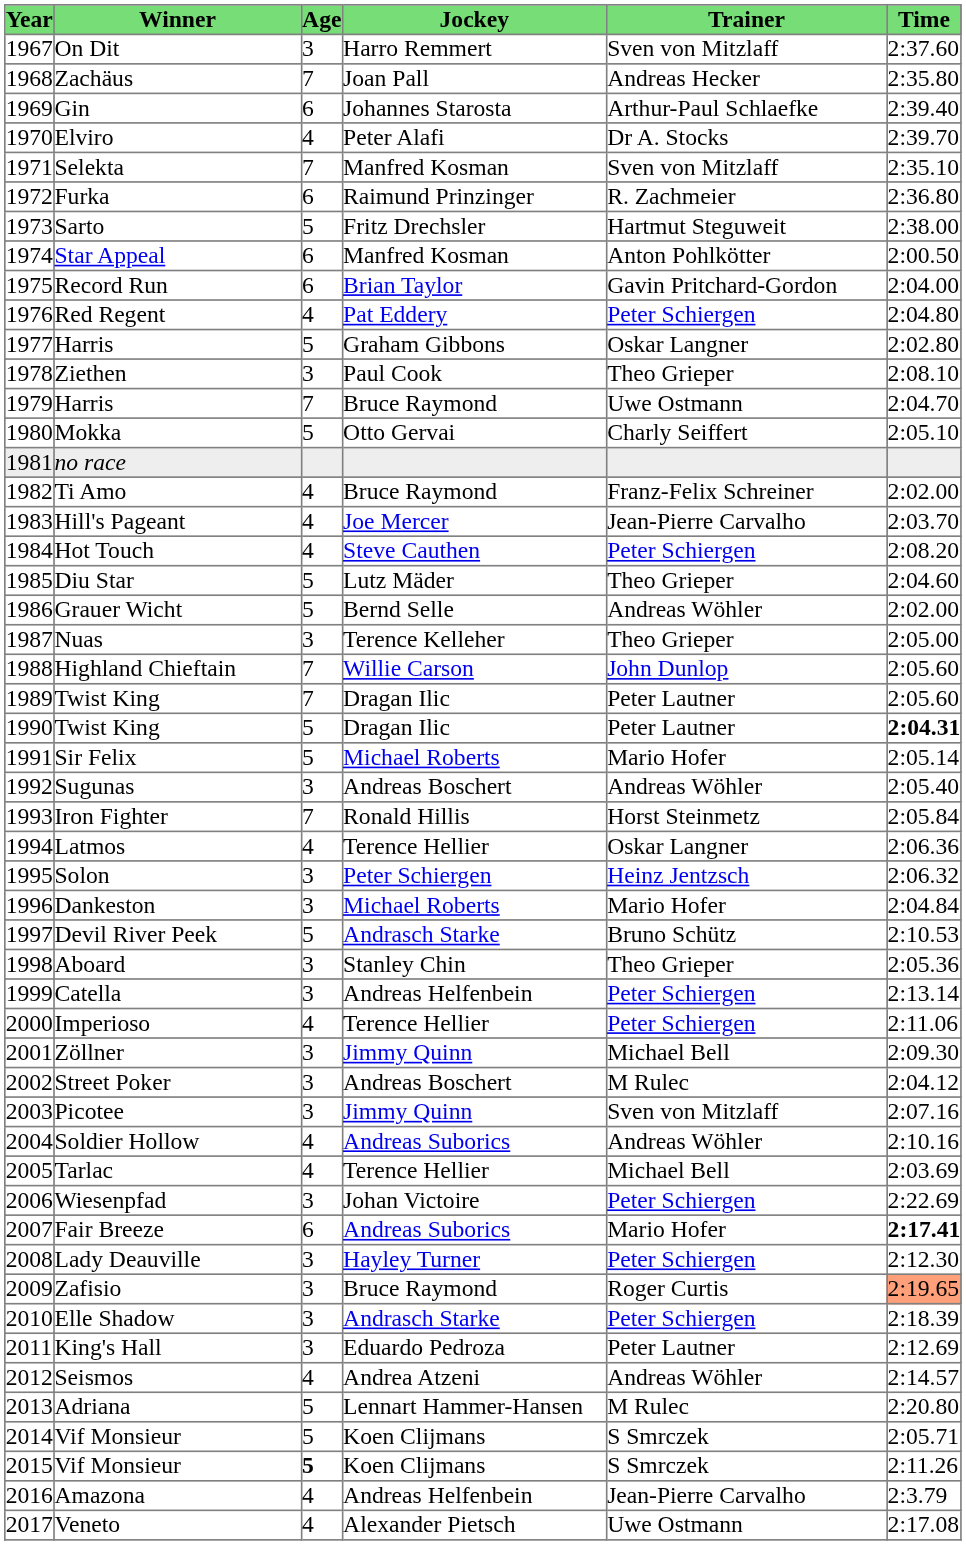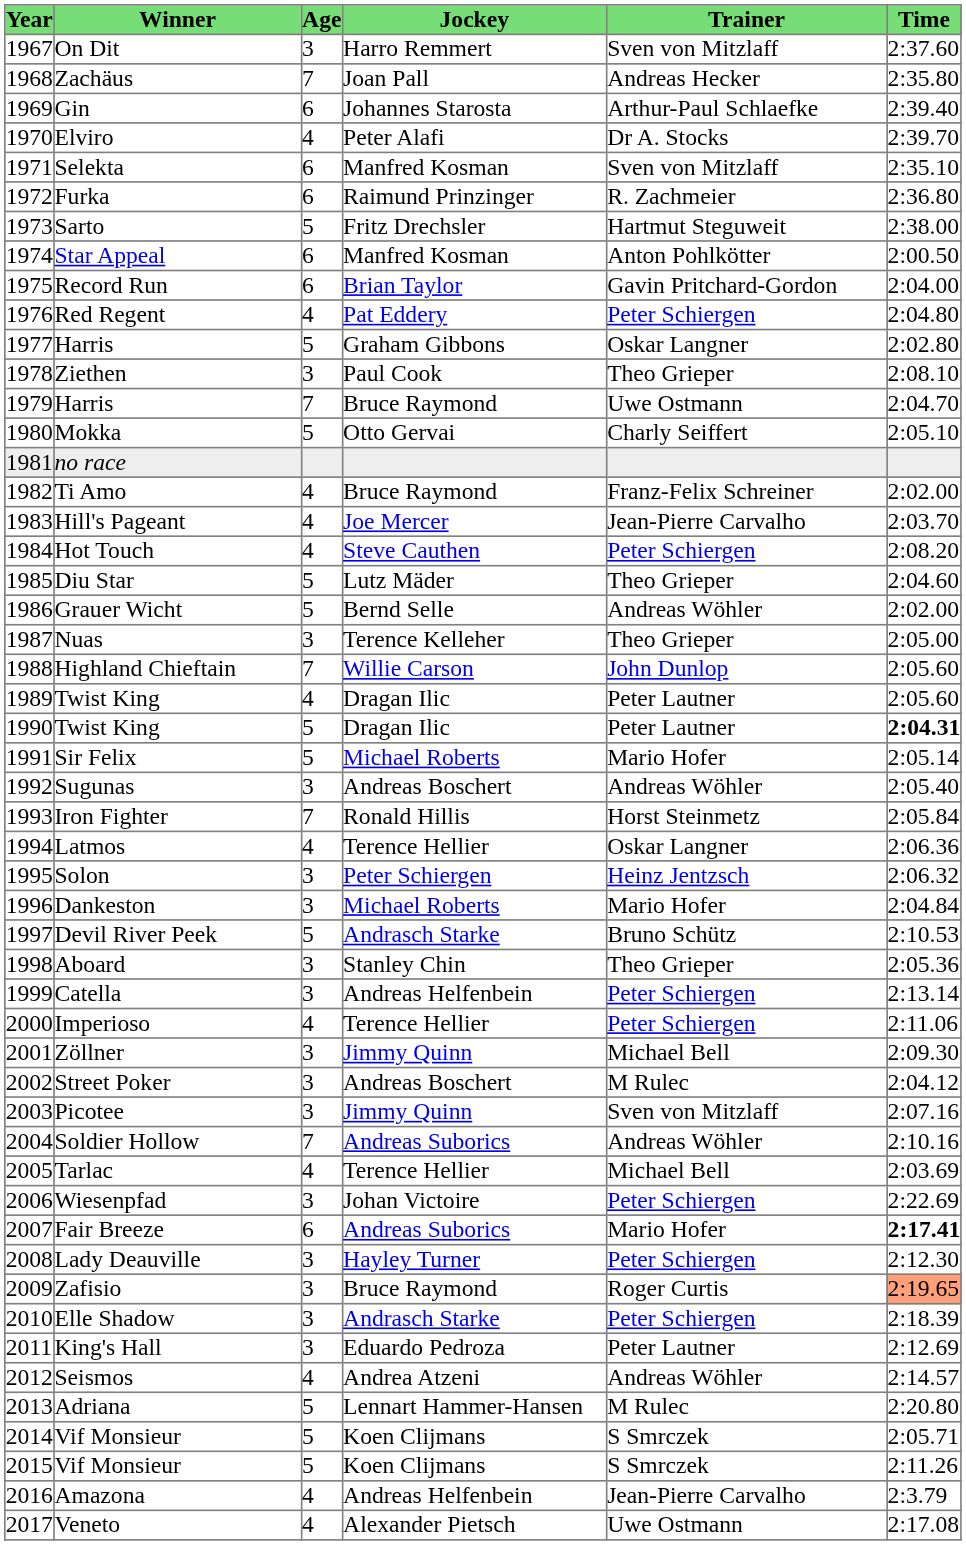 <table class = "sortable" | border="1" cellpadding="0" style="border-collapse: collapse; font-size:90%">
 <tr bgcolor="#77dd77" align="center">
 <th>Year</th>
 <th>Winner</th>
 <th>Age</th>
 <th>Jockey</th>
 <th>Trainer</th>
 <th>Time</th>
 </tr>
 <tr>
 <td>1967</td>
 <td width=150px>On Dit</td>
 <td>3</td>
 <td width=160px>Harro Remmert</td>
 <td width=170px>Sven von Mitzlaff</td>
 <td>2:37.60</td>
 </tr>
 <tr>
 <td>1968</td>
 <td>Zachäus</td>
 <td>7</td>
 <td>Joan Pall</td>
 <td>Andreas Hecker</td>
 <td>2:35.80</td>
 </tr>
 <tr>
 <td>1969</td>
 <td>Gin</td>
 <td>6</td>
 <td>Johannes Starosta</td>
 <td>Arthur-Paul Schlaefke</td>
 <td>2:39.40</td>
 </tr>
 <tr>
 <td>1970</td>
 <td>Elviro</td>
 <td>4</td>
 <td>Peter Alafi</td>
 <td>Dr A. Stocks</td>
 <td>2:39.70</td>
 </tr>
 <tr>
 <td>1971</td>
 <td>Selekta</td>
-<td>7</td>
+<td>6</td>
 <td>Manfred Kosman</td>
 <td>Sven von Mitzlaff</td>
 <td>2:35.10</td>
 </tr>
 <tr>
 <td>1972</td>
 <td>Furka</td>
 <td>6</td>
 <td>Raimund Prinzinger</td>
 <td>R. Zachmeier</td>
 <td>2:36.80</td>
 </tr>
 <tr>
 <td>1973</td>
 <td>Sarto</td>
 <td>5</td>
 <td>Fritz Drechsler</td>
 <td>Hartmut Steguweit</td>
 <td>2:38.00</td>
 </tr>
 <tr>
 <td>1974</td>
 <td><a href='#'>Star Appeal</a></td>
 <td>6</td>
 <td>Manfred Kosman</td>
 <td>Anton Pohlkötter</td>
 <td>2:00.50</td>
 </tr>
 <tr>
 <td>1975</td>
 <td>Record Run</td>
 <td>6</td>
 <td><a href='#'>Brian Taylor</a></td>
 <td>Gavin Pritchard-Gordon</td>
 <td>2:04.00</td>
 </tr>
 <tr>
 <td>1976</td>
 <td>Red Regent</td>
 <td>4</td>
 <td><a href='#'>Pat Eddery</a></td>
 <td><a href='#'>Peter Schiergen</a></td>
 <td>2:04.80</td>
 </tr>
 <tr>
 <td>1977</td>
 <td>Harris</td>
 <td>5</td>
 <td>Graham Gibbons</td>
 <td>Oskar Langner</td>
 <td>2:02.80</td>
 </tr>
 <tr>
 <td>1978</td>
 <td>Ziethen</td>
 <td>3</td>
 <td>Paul Cook</td>
 <td>Theo Grieper</td>
 <td>2:08.10</td>
 </tr>
 <tr>
 <td>1979</td>
 <td>Harris</td>
 <td>7</td>
 <td>Bruce Raymond</td>
 <td>Uwe Ostmann</td>
 <td>2:04.70</td>
 </tr>
 <tr>
 <td>1980</td>
 <td>Mokka</td>
 <td>5</td>
 <td>Otto Gervai</td>
 <td>Charly Seiffert</td>
 <td>2:05.10</td>
 </tr>
 <tr bgcolor="#eeeeee">
 <td>1981</td>
 <td><em>no race</em></td>
 <td></td>
 <td></td>
 <td></td>
 <td></td>
 </tr>
 <tr>
 <td>1982</td>
 <td>Ti Amo</td>
 <td>4</td>
 <td>Bruce Raymond</td>
 <td>Franz-Felix Schreiner</td>
 <td>2:02.00</td>
 </tr>
 <tr>
 <td>1983</td>
 <td>Hill's Pageant</td>
 <td>4</td>
 <td><a href='#'>Joe Mercer</a></td>
 <td>Jean-Pierre Carvalho</td>
 <td>2:03.70</td>
 </tr>
 <tr>
 <td>1984</td>
 <td>Hot Touch</td>
 <td>4</td>
 <td><a href='#'>Steve Cauthen</a></td>
 <td><a href='#'>Peter Schiergen</a></td>
 <td>2:08.20</td>
 </tr>
 <tr>
 <td>1985</td>
 <td>Diu Star</td>
 <td>5</td>
 <td>Lutz Mäder</td>
 <td>Theo Grieper</td>
 <td>2:04.60</td>
 </tr>
 <tr>
 <td>1986</td>
 <td>Grauer Wicht</td>
 <td>5</td>
 <td>Bernd Selle</td>
 <td>Andreas Wöhler</td>
 <td>2:02.00</td>
 </tr>
 <tr>
 <td>1987</td>
 <td>Nuas</td>
 <td>3</td>
 <td>Terence Kelleher</td>
 <td>Theo Grieper</td>
 <td>2:05.00</td>
 </tr>
 <tr>
 <td>1988</td>
 <td>Highland Chieftain</td>
 <td>7</td>
 <td><a href='#'>Willie Carson</a></td>
 <td><a href='#'>John Dunlop</a></td>
 <td>2:05.60</td>
 </tr>
 <tr>
 <td>1989</td>
 <td>Twist King</td>
-<td>7</td>
+<td>4</td>
 <td>Dragan Ilic</td>
 <td>Peter Lautner</td>
 <td>2:05.60</td>
 </tr>
 <tr>
 <td>1990</td>
 <td>Twist King</td>
 <td>5</td>
 <td>Dragan Ilic</td>
 <td>Peter Lautner</td>
 <td><strong>2:04.31</strong></td>
 </tr>
 <tr>
 <td>1991</td>
 <td>Sir Felix</td>
 <td>5</td>
 <td><a href='#'>Michael Roberts</a></td>
 <td>Mario Hofer</td>
 <td>2:05.14</td>
 </tr>
 <tr>
 <td>1992</td>
 <td>Sugunas</td>
 <td>3</td>
 <td>Andreas Boschert</td>
 <td>Andreas Wöhler</td>
 <td>2:05.40</td>
 </tr>
 <tr>
 <td>1993</td>
 <td>Iron Fighter</td>
 <td>7</td>
 <td>Ronald Hillis</td>
 <td>Horst Steinmetz</td>
 <td>2:05.84</td>
 </tr>
 <tr>
 <td>1994</td>
 <td>Latmos</td>
 <td>4</td>
 <td>Terence Hellier</td>
 <td>Oskar Langner</td>
 <td>2:06.36</td>
 </tr>
 <tr>
 <td>1995</td>
 <td>Solon</td>
 <td>3</td>
 <td><a href='#'>Peter Schiergen</a></td>
 <td><a href='#'>Heinz Jentzsch</a></td>
 <td>2:06.32</td>
 </tr>
 <tr>
 <td>1996</td>
 <td>Dankeston</td>
 <td>3</td>
 <td><a href='#'>Michael Roberts</a></td>
 <td>Mario Hofer</td>
 <td>2:04.84</td>
 </tr>
 <tr>
 <td>1997</td>
 <td>Devil River Peek</td>
 <td>5</td>
 <td><a href='#'>Andrasch Starke</a></td>
 <td>Bruno Schütz</td>
 <td>2:10.53</td>
 </tr>
 <tr>
 <td>1998</td>
 <td>Aboard</td>
 <td>3</td>
 <td>Stanley Chin</td>
 <td>Theo Grieper</td>
 <td>2:05.36</td>
 </tr>
 <tr>
 <td>1999</td>
 <td>Catella</td>
 <td>3</td>
 <td>Andreas Helfenbein</td>
 <td><a href='#'>Peter Schiergen</a></td>
 <td>2:13.14</td>
 </tr>
 <tr>
 <td>2000</td>
 <td>Imperioso</td>
 <td>4</td>
 <td>Terence Hellier</td>
 <td><a href='#'>Peter Schiergen</a></td>
 <td>2:11.06</td>
 </tr>
 <tr>
 <td>2001</td>
 <td>Zöllner</td>
 <td>3</td>
 <td><a href='#'>Jimmy Quinn</a></td>
 <td>Michael Bell</td>
 <td>2:09.30</td>
 </tr>
 <tr>
 <td>2002</td>
 <td>Street Poker</td>
 <td>3</td>
 <td>Andreas Boschert</td>
 <td>M Rulec</td>
 <td>2:04.12</td>
 </tr>
 <tr>
 <td>2003</td>
 <td>Picotee</td>
 <td>3</td>
 <td><a href='#'>Jimmy Quinn</a></td>
 <td>Sven von Mitzlaff</td>
 <td>2:07.16</td>
 </tr>
 <tr>
 <td>2004</td>
 <td>Soldier Hollow</td>
-<td>4</td>
+<td>7</td>
 <td><a href='#'>Andreas Suborics</a></td>
 <td>Andreas Wöhler</td>
 <td>2:10.16</td>
 </tr>
 <tr>
 <td>2005</td>
 <td>Tarlac</td>
 <td>4</td>
 <td>Terence Hellier</td>
 <td>Michael Bell</td>
 <td>2:03.69</td>
 </tr>
 <tr>
 <td>2006</td>
 <td>Wiesenpfad</td>
 <td>3</td>
 <td>Johan Victoire</td>
 <td><a href='#'>Peter Schiergen</a></td>
 <td>2:22.69</td>
 </tr>
 <tr>
 <td>2007</td>
 <td>Fair Breeze</td>
 <td>6</td>
 <td><a href='#'>Andreas Suborics</a></td>
 <td>Mario Hofer</td>
 <td><strong>2:17.41</strong></td>
 </tr>
 <tr>
 <td>2008</td>
 <td>Lady Deauville </td>
 <td>3</td>
 <td><a href='#'>Hayley Turner</a></td>
 <td><a href='#'>Peter Schiergen</a></td>
 <td>2:12.30</td>
 </tr>
 <tr>
 <td>2009</td>
 <td>Zafisio</td>
 <td>3</td>
 <td>Bruce Raymond</td>
 <td>Roger Curtis</td>
 <td style="background: lightsalmon;">2:19.65</td>
 </tr>
 <tr>
 <td>2010</td>
 <td>Elle Shadow </td>
 <td>3</td>
 <td><a href='#'>Andrasch Starke</a></td>
 <td><a href='#'>Peter Schiergen</a></td>
 <td>2:18.39</td>
 </tr>
 <tr>
 <td>2011</td>
 <td>King's Hall</td>
 <td>3</td>
 <td>Eduardo Pedroza</td>
 <td>Peter Lautner</td>
 <td>2:12.69</td>
 </tr>
 <tr>
 <td>2012</td>
 <td>Seismos</td>
 <td>4</td>
 <td>Andrea Atzeni</td>
 <td>Andreas Wöhler</td>
 <td>2:14.57</td>
 </tr>
 <tr>
 <td>2013</td>
 <td>Adriana</td>
 <td>5</td>
 <td>Lennart Hammer-Hansen</td>
 <td>M Rulec</td>
 <td>2:20.80</td>
 </tr>
 <tr>
 <td>2014</td>
 <td>Vif Monsieur</td>
 <td>5</td>
 <td>Koen Clijmans</td>
 <td>S Smrczek</td>
 <td>2:05.71</td>
 </tr>
 <tr>
 <td>2015</td>
 <td>Vif Monsieur</td>
-<td><strong>5</strong></td>
+<td>5</td>
 <td>Koen Clijmans</td>
 <td>S Smrczek</td>
 <td>2:11.26</td>
 </tr>
 <tr>
 <td>2016</td>
 <td>Amazona</td>
 <td>4</td>
 <td>Andreas Helfenbein</td>
 <td>Jean-Pierre Carvalho</td>
 <td>2:3.79</td>
 </tr>
 <tr>
 <td>2017</td>
 <td>Veneto</td>
 <td>4</td>
 <td>Alexander Pietsch</td>
 <td>Uwe Ostmann</td>
 <td>2:17.08</td>
 </tr>
 </table>
